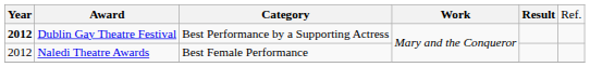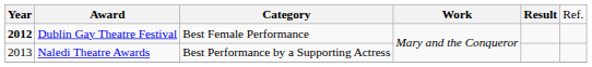 <table class="wikitable plainrowheaders">
 <tr>
 <th>Year</th>
 <th>Award</th>
 <th>Category</th>
 <th>Work</th>
 <th>Result</th>
 <td>Ref.</td>
 </tr>
 <tr>
 <td><strong>2012</strong></td>
 <td><a href='#'>Dublin Gay Theatre Festival</a></td>
-<td>Best Performance by a Supporting Actress</td>
+<td>Best Female Performance</td>
 <td rowspan="2"><em>Mary and the Conqueror</em></td>
 <td></td>
 <td></td>
 </tr>
 <tr>
-<td>2012</td>
+<td>2013</td>
 <td><a href='#'>Naledi Theatre Awards</a></td>
-<td>Best Female Performance</td>
+<td>Best Performance by a Supporting Actress</td>
 <td></td>
 <td></td>
 </tr>
 <tr>
 </tr>
 </table>
